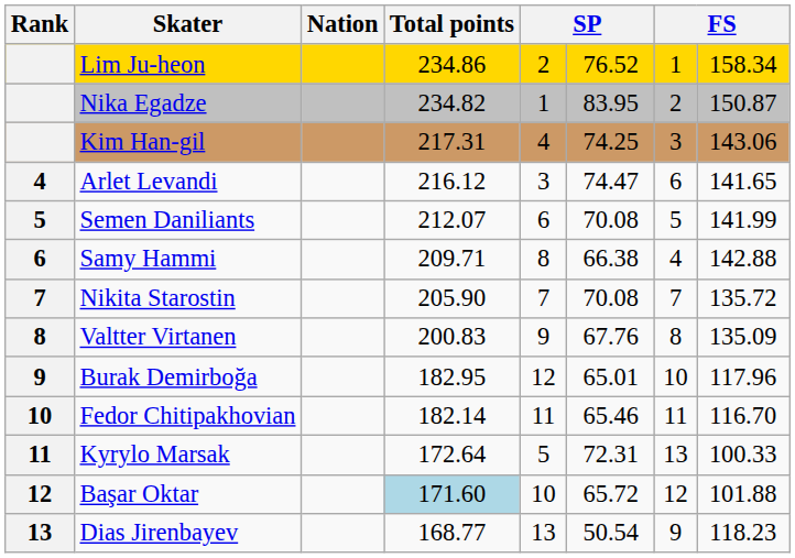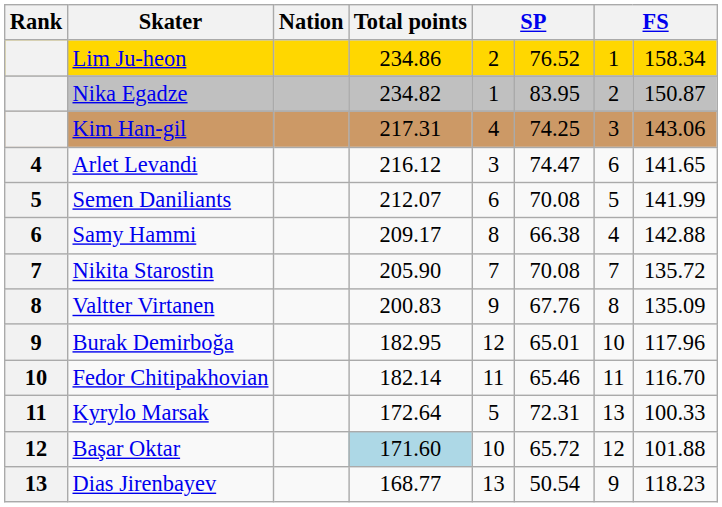 <table class="wikitable sortable" style="text-align:left">
 <tr>
 <th scope="col">Rank</th>
 <th scope="col">Skater</th>
 <th scope="col">Nation</th>
 <th scope="col">Total points</th>
 <th scope="col" colspan="2" width="80px"><a href='#'>SP</a></th>
 <th scope="col" colspan="2" width="80px"><a href='#'>FS</a></th>
 </tr>
 <tr bgcolor="gold">
 <th scope="row"></th>
 <td><a href='#'>Lim Ju-heon</a></td>
 <td></td>
 <td align="center">234.86</td>
 <td align="center">2</td>
 <td align="center">76.52</td>
 <td align="center">1</td>
 <td align="center">158.34</td>
 </tr>
 <tr bgcolor="silver">
 <th scope="row"></th>
 <td><a href='#'>Nika Egadze</a></td>
 <td></td>
 <td align="center">234.82</td>
 <td align="center">1</td>
 <td align="center">83.95</td>
 <td align="center">2</td>
 <td align="center">150.87</td>
 </tr>
 <tr bgcolor="cc9966">
 <th scope="row"></th>
 <td><a href='#'>Kim Han-gil</a></td>
 <td></td>
 <td align="center">217.31</td>
 <td align="center">4</td>
 <td align="center">74.25</td>
 <td align="center">3</td>
 <td align="center">143.06</td>
 </tr>
 <tr>
 <th scope="row">4</th>
 <td><a href='#'>Arlet Levandi</a></td>
 <td></td>
 <td align="center">216.12</td>
 <td align="center">3</td>
 <td align="center">74.47</td>
 <td align="center">6</td>
 <td align="center">141.65</td>
 </tr>
 <tr>
 <th scope="row">5</th>
 <td><a href='#'>Semen Daniliants</a></td>
 <td></td>
 <td align="center">212.07</td>
 <td align="center">6</td>
 <td align="center">70.08</td>
 <td align="center">5</td>
 <td align="center">141.99</td>
 </tr>
 <tr>
 <th scope="row">6</th>
 <td><a href='#'>Samy Hammi</a></td>
 <td></td>
-<td align="center">209.71</td>
+<td align="center">209.17</td>
 <td align="center">8</td>
 <td align="center">66.38</td>
 <td align="center">4</td>
 <td align="center">142.88</td>
 </tr>
 <tr>
 <th scope="row">7</th>
 <td><a href='#'>Nikita Starostin</a></td>
 <td></td>
 <td align="center">205.90</td>
 <td align="center">7</td>
 <td align="center">70.08</td>
 <td align="center">7</td>
 <td align="center">135.72</td>
 </tr>
 <tr>
 <th scope="row">8</th>
 <td><a href='#'>Valtter Virtanen</a></td>
 <td></td>
 <td align="center">200.83</td>
 <td align="center">9</td>
 <td align="center">67.76</td>
 <td align="center">8</td>
 <td align="center">135.09</td>
 </tr>
 <tr>
 <th scope="row">9</th>
 <td><a href='#'>Burak Demirboğa</a></td>
 <td></td>
 <td align="center">182.95</td>
 <td align="center">12</td>
 <td align="center">65.01</td>
 <td align="center">10</td>
 <td align="center">117.96</td>
 </tr>
 <tr>
 <th scope="row">10</th>
 <td><a href='#'>Fedor Chitipakhovian</a></td>
 <td></td>
 <td align="center">182.14</td>
 <td align="center">11</td>
 <td align="center">65.46</td>
 <td align="center">11</td>
 <td align="center">116.70</td>
 </tr>
 <tr>
 <th scope="row">11</th>
 <td><a href='#'>Kyrylo Marsak</a></td>
 <td></td>
 <td align="center">172.64</td>
 <td align="center">5</td>
 <td align="center">72.31</td>
 <td align="center">13</td>
 <td align="center">100.33</td>
 </tr>
 <tr>
 <th scope="row">12</th>
 <td><a href='#'>Başar Oktar</a></td>
 <td></td>
 <td align="center" style="background: lightblue;">171.60</td>
 <td align="center">10</td>
 <td align="center">65.72</td>
 <td align="center">12</td>
 <td align="center">101.88</td>
 </tr>
 <tr>
 <th scope="row">13</th>
 <td><a href='#'>Dias Jirenbayev</a></td>
 <td></td>
 <td align="center">168.77</td>
 <td align="center">13</td>
 <td align="center">50.54</td>
 <td align="center">9</td>
 <td align="center">118.23</td>
 </tr>
 </table>
